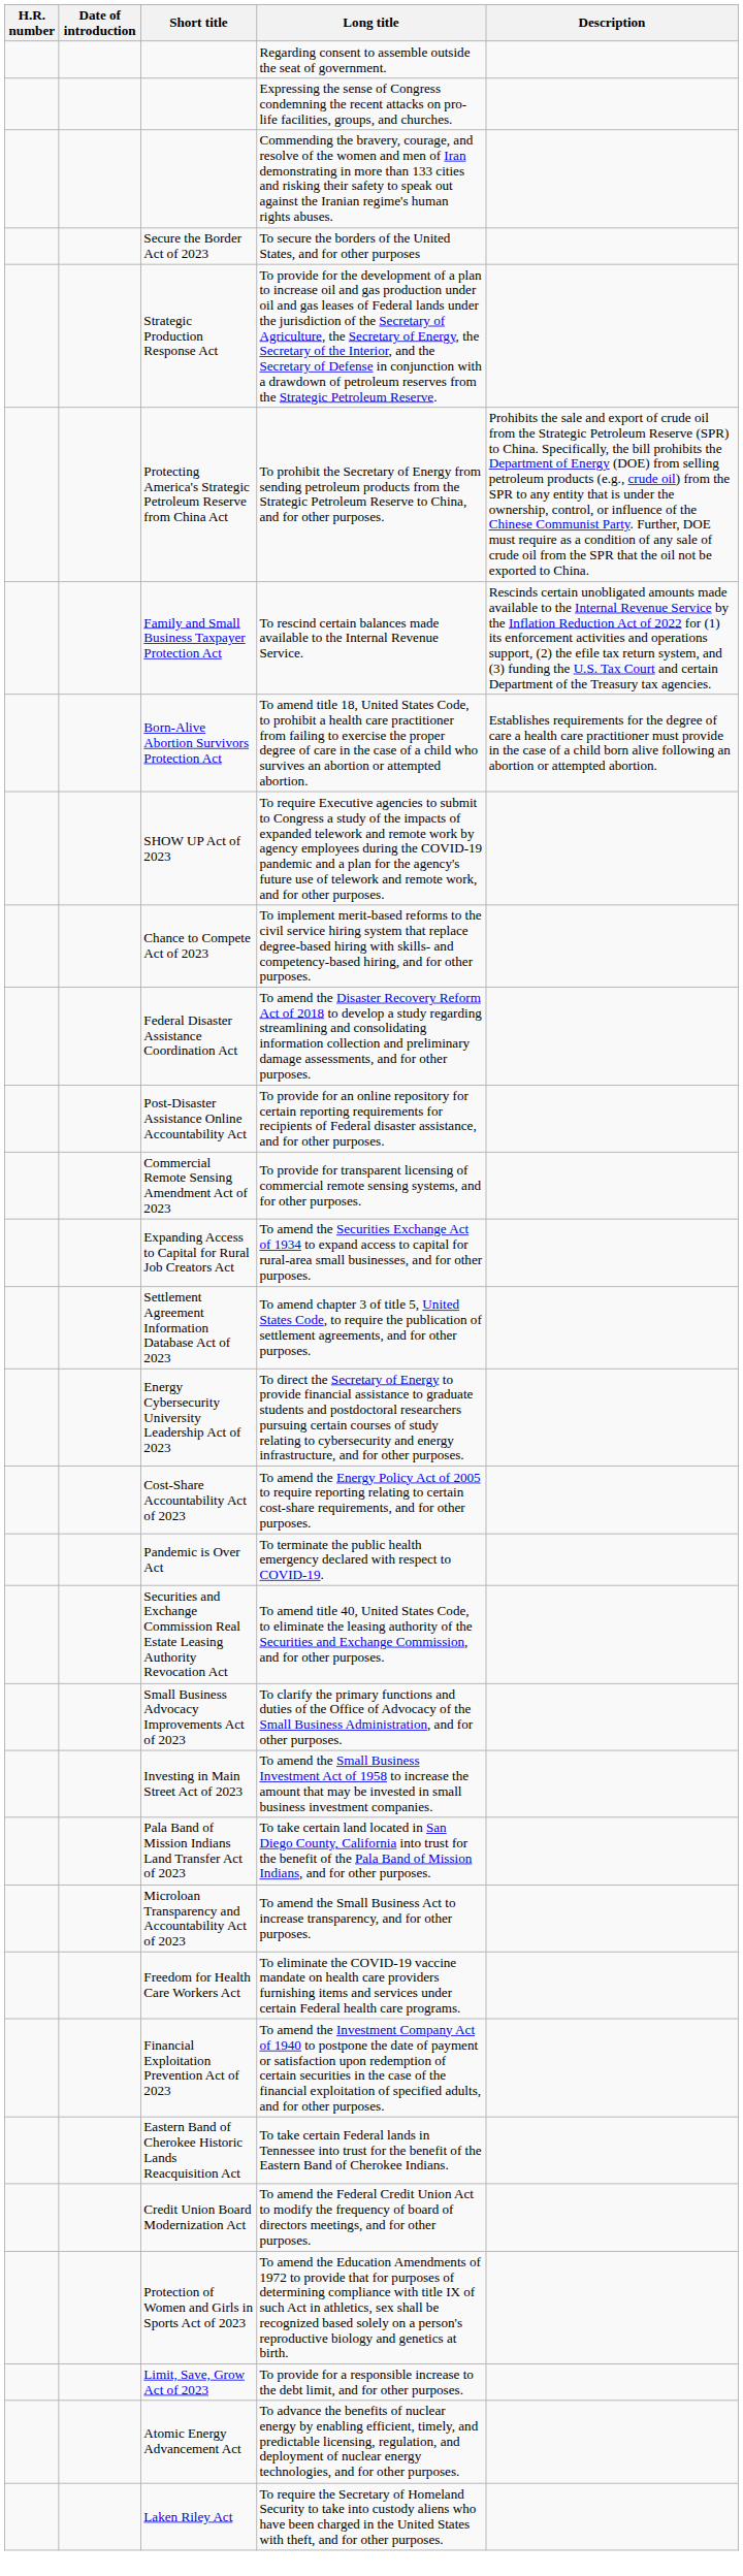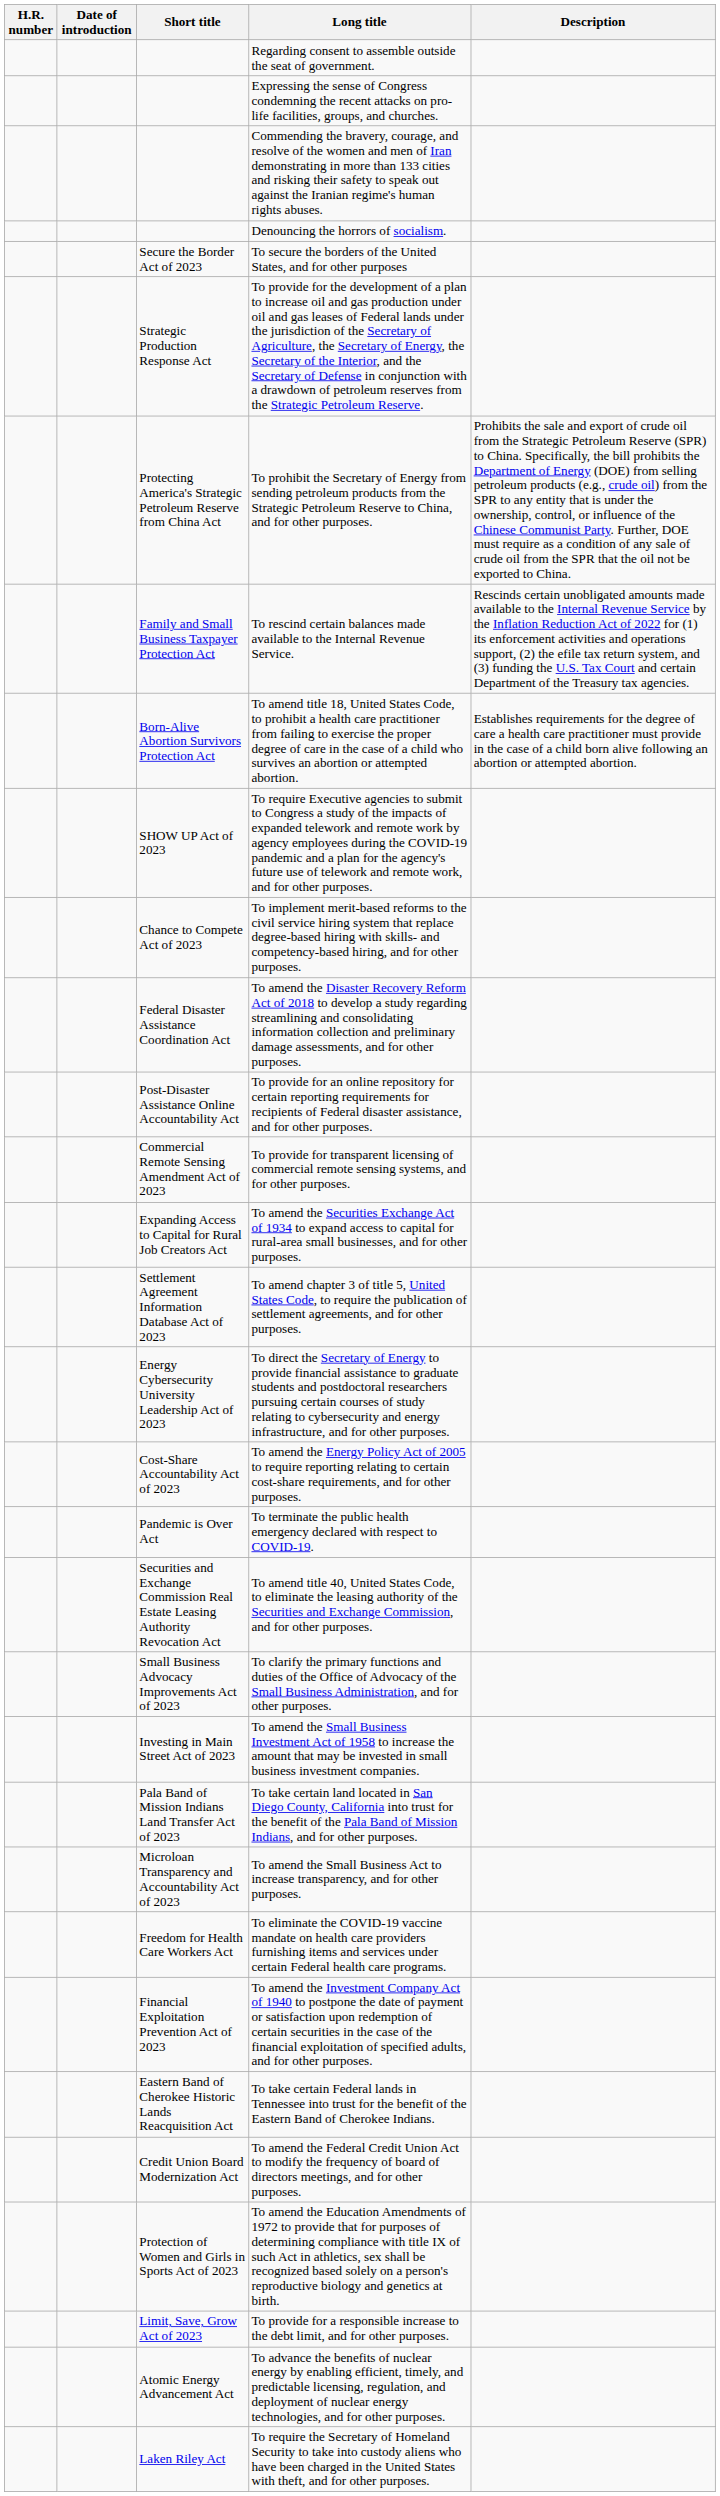 <table class="wikitable">
 <tr>
 <th>H.R. number</th>
 <th>Date of introduction</th>
 <th>Short title</th>
 <th>Long title</th>
 <th>Description</th>
 </tr>
 <tr>
 <td></td>
 <td></td>
 <td></td>
 <td>Regarding consent to assemble outside the seat of government.</td>
 <td></td>
 </tr>
 <tr>
 <td></td>
 <td></td>
 <td></td>
 <td>Expressing the sense of Congress condemning the recent attacks on pro-life facilities, groups, and churches.</td>
 <td></td>
 </tr>
 <tr>
 <td></td>
 <td></td>
 <td></td>
 <td>Commending the bravery, courage, and resolve of the women and men of <a href='#'>Iran</a> demonstrating in more than 133 cities and risking their safety to speak out against the Iranian regime's human rights abuses.</td>
+<td></td>
+</tr>
+<tr>
+<td></td>
+<td></td>
+<td></td>
+<td>Denouncing the horrors of <a href='#'>socialism</a>.</td>
 <td></td>
 </tr>
 <tr>
 <td></td>
 <td></td>
 <td>Secure the Border Act of 2023</td>
 <td>To secure the borders of the United States, and for other purposes</td>
 <td></td>
 </tr>
 <tr>
 <td></td>
 <td></td>
 <td>Strategic Production Response Act</td>
 <td>To provide for the development of a plan to increase oil and gas production under oil and gas leases of Federal lands under the jurisdiction of the <a href='#'>Secretary of Agriculture</a>, the <a href='#'>Secretary of Energy</a>, the <a href='#'>Secretary of the Interior</a>, and the <a href='#'>Secretary of Defense</a> in conjunction with a drawdown of petroleum reserves from the <a href='#'>Strategic Petroleum Reserve</a>.</td>
 <td></td>
 </tr>
 <tr>
 <td></td>
 <td></td>
 <td>Protecting America's Strategic Petroleum Reserve from China Act</td>
 <td>To prohibit the Secretary of Energy from sending petroleum products from the Strategic Petroleum Reserve to China, and for other purposes.</td>
 <td>Prohibits the sale and export of crude oil from the Strategic Petroleum Reserve (SPR) to China. Specifically, the bill prohibits the <a href='#'>Department of Energy</a> (DOE) from selling petroleum products (e.g., <a href='#'>crude oil</a>) from the SPR to any entity that is under the ownership, control, or influence of the <a href='#'>Chinese Communist Party</a>. Further, DOE must require as a condition of any sale of crude oil from the SPR that the oil not be exported to China.</td>
 </tr>
 <tr>
 <td></td>
 <td></td>
 <td><a href='#'>Family and Small Business Taxpayer Protection Act</a></td>
 <td>To rescind certain balances made available to the Internal Revenue Service.</td>
 <td>Rescinds certain unobligated amounts made available to the <a href='#'>Internal Revenue Service</a> by the <a href='#'>Inflation Reduction Act of 2022</a> for (1) its enforcement activities and operations support, (2) the efile tax return system, and (3) funding the <a href='#'>U.S. Tax Court</a> and certain Department of the Treasury tax agencies.</td>
 </tr>
 <tr>
 <td></td>
 <td></td>
 <td><a href='#'>Born-Alive Abortion Survivors Protection Act</a></td>
 <td>To amend title 18, United States Code, to prohibit a health care practitioner from failing to exercise the proper degree of care in the case of a child who survives an abortion or attempted abortion.</td>
 <td>Establishes requirements for the degree of care a health care practitioner must provide in the case of a child born alive following an abortion or attempted abortion.</td>
 </tr>
 <tr>
 <td></td>
 <td></td>
 <td>SHOW UP Act of 2023</td>
 <td>To require Executive agencies to submit to Congress a study of the impacts of expanded telework and remote work by agency employees during the COVID-19 pandemic and a plan for the agency's future use of telework and remote work, and for other purposes.</td>
 <td></td>
 </tr>
 <tr>
 <td></td>
 <td></td>
 <td>Chance to Compete Act of 2023</td>
 <td>To implement merit-based reforms to the civil service hiring system that replace degree-based hiring with skills- and competency-based hiring, and for other purposes.</td>
 <td></td>
 </tr>
 <tr>
 <td></td>
 <td></td>
 <td>Federal Disaster Assistance Coordination Act</td>
 <td>To amend the <a href='#'>Disaster Recovery Reform Act of 2018</a> to develop a study regarding streamlining and consolidating information collection and preliminary damage assessments, and for other purposes.</td>
 <td></td>
 </tr>
 <tr>
 <td></td>
 <td></td>
 <td>Post-Disaster Assistance Online Accountability Act</td>
 <td>To provide for an online repository for certain reporting requirements for recipients of Federal disaster assistance, and for other purposes.</td>
 <td></td>
 </tr>
 <tr>
 <td></td>
 <td></td>
 <td>Commercial Remote Sensing Amendment Act of 2023</td>
 <td>To provide for transparent licensing of commercial remote sensing systems, and for other purposes.</td>
 <td></td>
 </tr>
 <tr>
 <td></td>
 <td></td>
 <td>Expanding Access to Capital for Rural Job Creators Act</td>
 <td>To amend the <a href='#'>Securities Exchange Act of 1934</a> to expand access to capital for rural-area small businesses, and for other purposes.</td>
 <td></td>
 </tr>
 <tr>
 <td></td>
 <td></td>
 <td>Settlement Agreement Information Database Act of 2023</td>
 <td>To amend chapter 3 of title 5, <a href='#'>United States Code</a>, to require the publication of settlement agreements, and for other purposes.</td>
 <td></td>
 </tr>
 <tr>
 <td></td>
 <td></td>
 <td>Energy Cybersecurity University Leadership Act of 2023</td>
 <td>To direct the <a href='#'>Secretary of Energy</a> to provide financial assistance to graduate students and postdoctoral researchers pursuing certain courses of study relating to cybersecurity and energy infrastructure, and for other purposes.</td>
 <td></td>
 </tr>
 <tr>
 <td></td>
 <td></td>
 <td>Cost-Share Accountability Act of 2023</td>
 <td>To amend the <a href='#'>Energy Policy Act of 2005</a> to require reporting relating to certain cost-share requirements, and for other purposes.</td>
 <td></td>
 </tr>
 <tr>
 <td></td>
 <td></td>
 <td>Pandemic is Over Act</td>
 <td>To terminate the public health emergency declared with respect to <a href='#'>COVID-19</a>.</td>
 <td></td>
 </tr>
 <tr>
 <td></td>
 <td></td>
 <td>Securities and Exchange Commission Real Estate Leasing Authority Revocation Act</td>
 <td>To amend title 40, United States Code, to eliminate the leasing authority of the <a href='#'>Securities and Exchange Commission</a>, and for other purposes.</td>
 <td></td>
 </tr>
 <tr>
 <td></td>
 <td></td>
 <td>Small Business Advocacy Improvements Act of 2023</td>
 <td>To clarify the primary functions and duties of the Office of Advocacy of the <a href='#'>Small Business Administration</a>, and for other purposes.</td>
 <td></td>
 </tr>
 <tr>
 <td></td>
 <td></td>
 <td>Investing in Main Street Act of 2023</td>
 <td>To amend the <a href='#'>Small Business Investment Act of 1958</a> to increase the amount that may be invested in small business investment companies.</td>
 <td></td>
 </tr>
 <tr>
 <td></td>
 <td></td>
 <td>Pala Band of Mission Indians Land Transfer Act of 2023</td>
 <td>To take certain land located in <a href='#'>San Diego County, California</a> into trust for the benefit of the <a href='#'>Pala Band of Mission Indians</a>, and for other purposes.</td>
 <td></td>
 </tr>
 <tr>
 <td></td>
 <td></td>
 <td>Microloan Transparency and Accountability Act of 2023</td>
 <td>To amend the Small Business Act to increase transparency, and for other purposes.</td>
 <td></td>
 </tr>
 <tr>
 <td></td>
 <td></td>
 <td>Freedom for Health Care Workers Act</td>
 <td>To eliminate the COVID-19 vaccine mandate on health care providers furnishing items and services under certain Federal health care programs.</td>
 <td></td>
 </tr>
 <tr>
 <td></td>
 <td></td>
 <td>Financial Exploitation Prevention Act of 2023</td>
 <td>To amend the <a href='#'>Investment Company Act of 1940</a> to postpone the date of payment or satisfaction upon redemption of certain securities in the case of the financial exploitation of specified adults, and for other purposes.</td>
 <td></td>
 </tr>
 <tr>
 <td></td>
 <td></td>
 <td>Eastern Band of Cherokee Historic Lands Reacquisition Act</td>
 <td>To take certain Federal lands in Tennessee into trust for the benefit of the Eastern Band of Cherokee Indians.</td>
 <td></td>
 </tr>
 <tr>
 <td></td>
 <td></td>
 <td>Credit Union Board Modernization Act</td>
 <td>To amend the Federal Credit Union Act to modify the frequency of board of directors meetings, and for other purposes.</td>
 <td></td>
 </tr>
 <tr>
 <td></td>
 <td></td>
 <td>Protection of Women and Girls in Sports Act of 2023</td>
 <td>To amend the Education Amendments of 1972 to provide that for purposes of determining compliance with title IX of such Act in athletics, sex shall be recognized based solely on a person's reproductive biology and genetics at birth.</td>
 <td></td>
 </tr>
 <tr>
 <td></td>
 <td></td>
 <td><a href='#'>Limit, Save, Grow Act of 2023</a></td>
 <td>To provide for a responsible increase to the debt limit, and for other purposes.</td>
 <td></td>
 </tr>
 <tr>
 <td></td>
 <td></td>
 <td>Atomic Energy Advancement Act</td>
 <td>To advance the benefits of nuclear energy by enabling efficient, timely, and predictable licensing, regulation, and deployment of nuclear energy technologies, and for other purposes.</td>
 <td></td>
 </tr>
 <tr>
 <td></td>
 <td></td>
 <td><a href='#'>Laken Riley Act</a></td>
 <td>To require the Secretary of Homeland Security to take into custody aliens who have been charged in the United States with theft, and for other purposes.</td>
 <td></td>
 </tr>
 </table>
